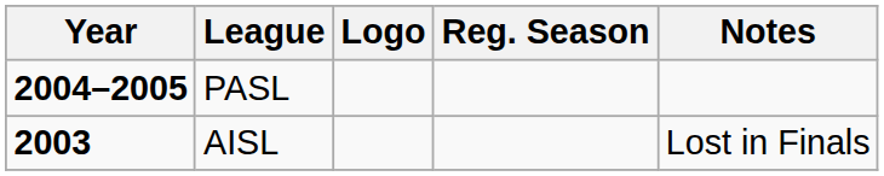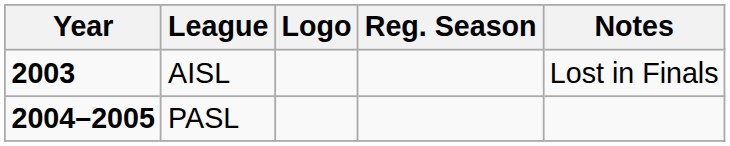 <table class="wikitable">
 <tr>
 <th>Year</th>
 <th>League</th>
 <th>Logo</th>
 <th>Reg. Season</th>
 <th>Notes</th>
 </tr>
 <tr>
+<td><strong>2003</strong></td>
+<td>AISL</td>
+<td></td>
+<td></td>
+<td>Lost in Finals</td>
+</tr>
+<tr>
 <td><strong>2004–2005</strong></td>
 <td>PASL</td>
 <td></td>
 <td></td>
 <td></td>
 </tr>
-<tr>
-<td><strong>2003</strong></td>
-<td>AISL</td>
-<td></td>
-<td></td>
-<td>Lost in Finals</td>
-</tr>
 </table>
